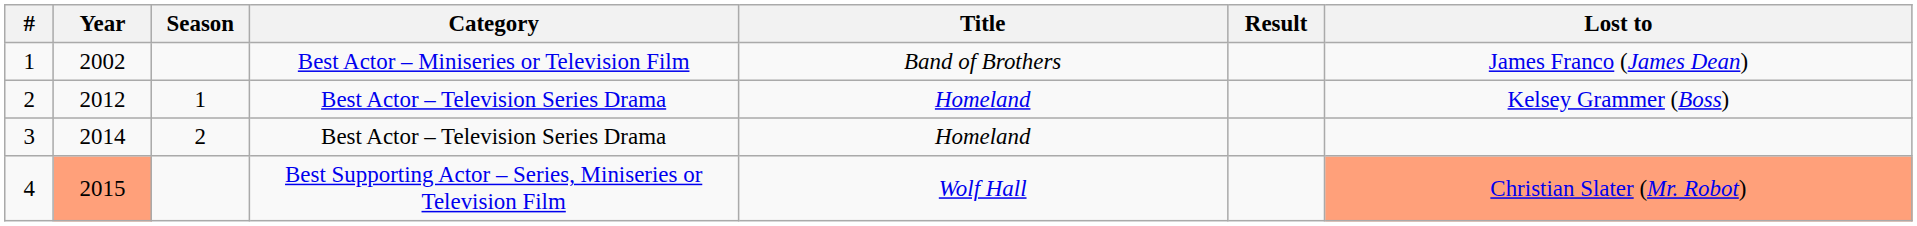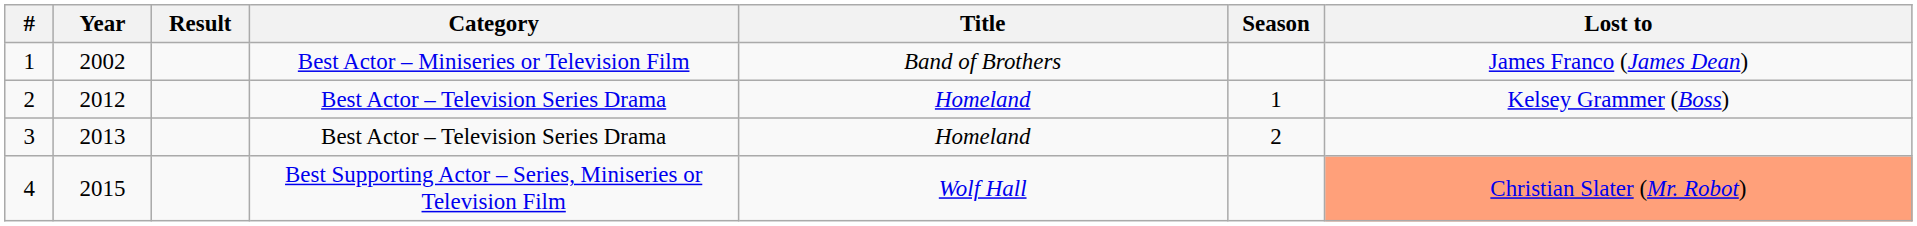 <table class="wikitable" width="100%" cellpadding="5" style="font-size: 95%">
 <tr>
 <th width="2.5%">#</th>
 <th width="5%">Year</th>
-<th width="5%">Season</th>
+<th width="5%">Result</th>
 <th width="25%">Category</th>
 <th width="25%">Title</th>
-<th width="5%">Result</th>
+<th width="5%">Season</th>
 <th width="30%">Lost to</th>
 </tr>
 <tr>
 <td style="text-align:center;">1</td>
 <td style="text-align:center;">2002</td>
 <td></td>
 <td style="text-align: center;"><a href='#'>Best Actor – Miniseries or Television Film</a></td>
 <td style="text-align: center;"><em>Band of Brothers</em></td>
 <td></td>
 <td style="text-align: center;"><a href='#'>James Franco</a> (<em><a href='#'>James Dean</a></em>)</td>
 </tr>
 <tr>
 <td style="text-align:center;">2</td>
 <td style="text-align:center;">2012</td>
-<td style="text-align: center;">1</td>
+<td></td>
 <td style="text-align: center;"><a href='#'>Best Actor – Television Series Drama</a></td>
 <td style="text-align: center;"><em><a href='#'>Homeland</a></em></td>
-<td></td>
+<td style="text-align: center;">1</td>
 <td style="text-align: center;"><a href='#'>Kelsey Grammer</a> (<em><a href='#'>Boss</a></em>)</td>
 </tr>
 <tr>
 <td style="text-align:center;">3</td>
-<td style="text-align:center;">2014</td>
-<td style="text-align: center;">2</td>
+<td style="text-align:center;">2013</td>
+<td></td>
 <td style="text-align: center;">Best Actor – Television Series Drama</td>
 <td style="text-align: center;"><em>Homeland</em></td>
-<td></td>
+<td style="text-align: center;">2</td>
 <td></td>
 </tr>
 <tr>
 <td style="text-align:center;">4</td>
-<td style="background: lightsalmon; text-align:center;">2015</td>
+<td style="text-align:center;">2015</td>
 <td></td>
 <td style="text-align: center;"><a href='#'>Best Supporting Actor – Series, Miniseries or Television Film</a></td>
 <td style="text-align: center;"><em><a href='#'>Wolf Hall</a></em></td>
 <td></td>
 <td style="background: lightsalmon; text-align: center;"><a href='#'>Christian Slater</a> (<em><a href='#'>Mr. Robot</a></em>)</td>
 </tr>
 </table>
